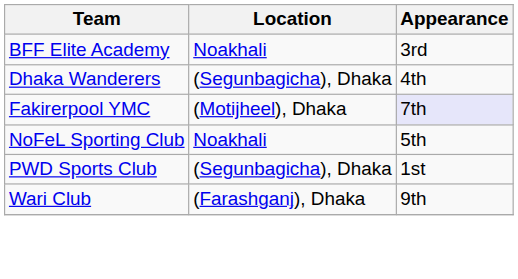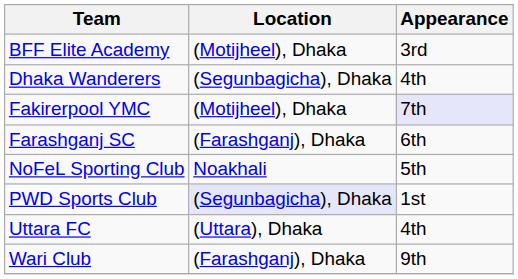 <table class="wikitable sortable" style="text-align:left;">
 <tr>
 <th>Team</th>
 <th>Location</th>
 <th>Appearance</th>
 </tr>
 <tr>
 <td><a href='#'>BFF Elite Academy</a></td>
-<td><a href='#'>Noakhali</a></td>
+<td>(<a href='#'>Motijheel</a>), Dhaka</td>
 <td>3rd</td>
 </tr>
 <tr>
 <td><a href='#'>Dhaka Wanderers</a></td>
 <td>(<a href='#'>Segunbagicha</a>), Dhaka</td>
 <td>4th</td>
 </tr>
 <tr>
 <td><a href='#'>Fakirerpool YMC</a></td>
 <td>(<a href='#'>Motijheel</a>), Dhaka</td>
 <td style="background: lavender;">7th</td>
 </tr>
 <tr>
+<td><a href='#'>Farashganj SC</a></td>
+<td>(<a href='#'>Farashganj</a>), Dhaka</td>
+<td>6th</td>
+</tr>
+<tr>
 <td><a href='#'>NoFeL Sporting Club</a></td>
 <td><a href='#'>Noakhali</a></td>
 <td>5th</td>
 </tr>
 <tr>
 <td><a href='#'>PWD Sports Club</a></td>
-<td>(<a href='#'>Segunbagicha</a>), Dhaka</td>
+<td style="background: lavender;">(<a href='#'>Segunbagicha</a>), Dhaka</td>
 <td>1st</td>
+</tr>
+<tr>
+<td><a href='#'>Uttara FC</a></td>
+<td>(<a href='#'>Uttara</a>), Dhaka</td>
+<td>4th</td>
 </tr>
 <tr>
 <td><a href='#'>Wari Club</a></td>
 <td>(<a href='#'>Farashganj</a>), Dhaka</td>
 <td>9th</td>
 </tr>
 <tr>
 </tr>
 </table>
